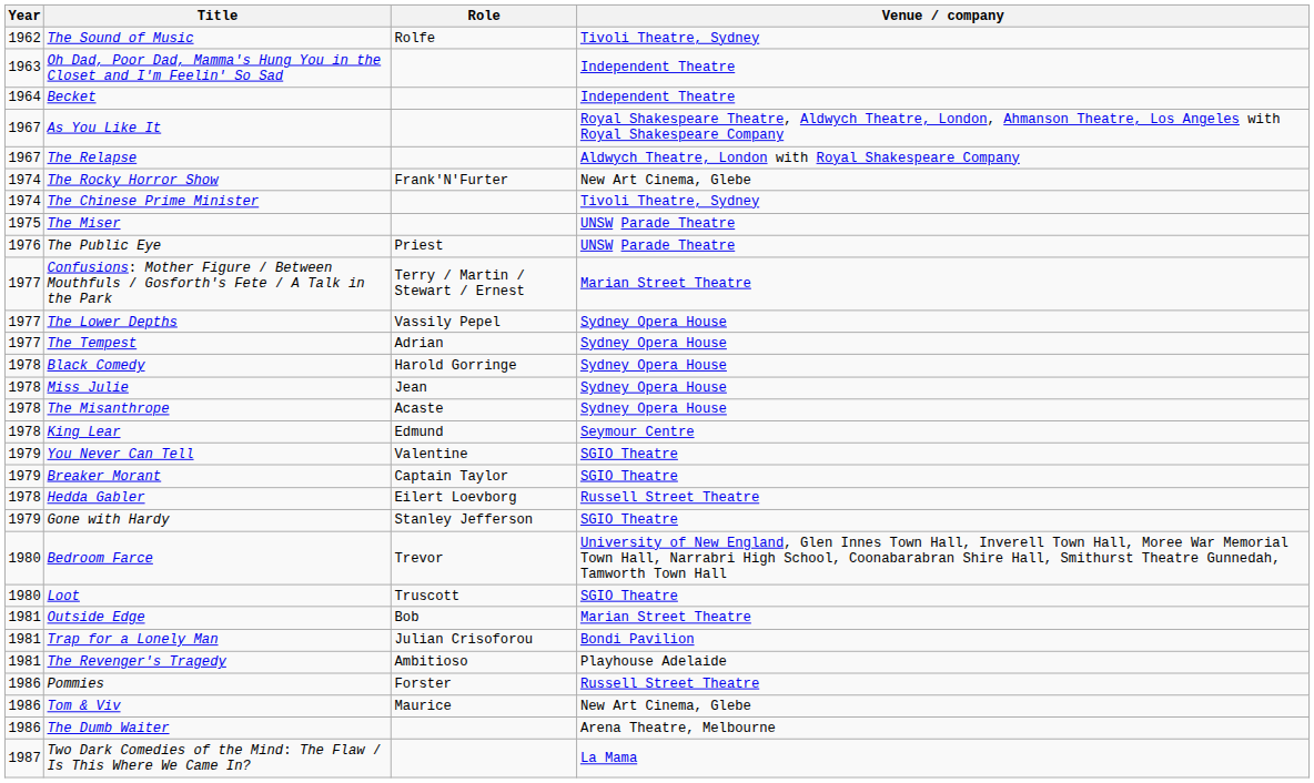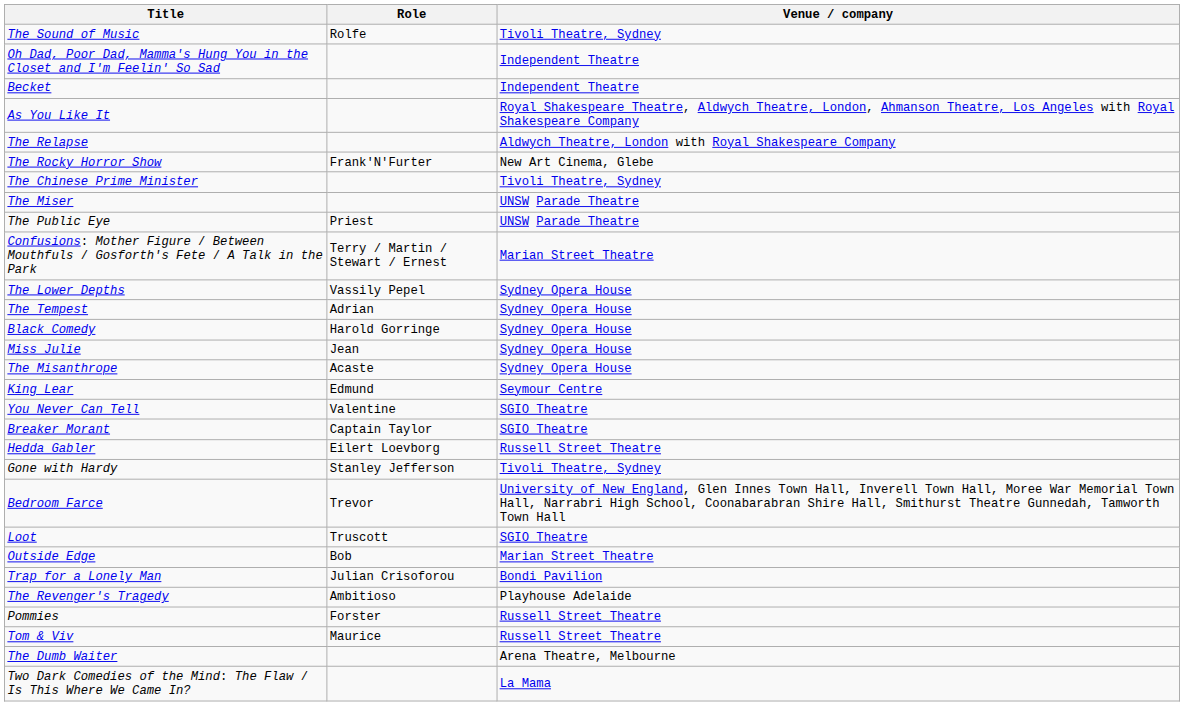 <table class="wikitable sortable">
 <tr>
-<th>Year</th>
 <th>Title</th>
 <th>Role</th>
 <th>Venue / company</th>
 </tr>
 <tr>
-<td>1962</td>
 <td><em><a href='#'>The Sound of Music</a></em></td>
 <td>Rolfe</td>
 <td><a href='#'>Tivoli Theatre, Sydney</a></td>
 </tr>
 <tr>
-<td>1963</td>
 <td><em><a href='#'>Oh Dad, Poor Dad, Mamma's Hung You in the Closet and I'm Feelin' So Sad</a></em></td>
 <td></td>
 <td><a href='#'>Independent Theatre</a></td>
 </tr>
 <tr>
-<td>1964</td>
 <td><em><a href='#'>Becket</a></em></td>
 <td></td>
 <td><a href='#'>Independent Theatre</a></td>
 </tr>
 <tr>
-<td>1967</td>
 <td><em><a href='#'>As You Like It</a></em></td>
 <td></td>
 <td><a href='#'>Royal Shakespeare Theatre</a>, <a href='#'>Aldwych Theatre, London</a>, <a href='#'>Ahmanson Theatre, Los Angeles</a> with <a href='#'>Royal Shakespeare Company</a></td>
 </tr>
 <tr>
-<td>1967</td>
 <td><em><a href='#'>The Relapse</a></em></td>
 <td></td>
 <td><a href='#'>Aldwych Theatre, London</a> with <a href='#'>Royal Shakespeare Company</a></td>
 </tr>
 <tr>
-<td>1974</td>
 <td><em><a href='#'>The Rocky Horror Show</a></em></td>
 <td>Frank'N'Furter</td>
 <td>New Art Cinema, Glebe</td>
 </tr>
 <tr>
-<td>1974</td>
 <td><em><a href='#'>The Chinese Prime Minister</a></em></td>
 <td></td>
 <td><a href='#'>Tivoli Theatre, Sydney</a></td>
 </tr>
 <tr>
-<td>1975</td>
 <td><em><a href='#'>The Miser</a></em></td>
 <td></td>
 <td><a href='#'>UNSW</a> <a href='#'>Parade Theatre</a></td>
 </tr>
 <tr>
-<td>1976</td>
 <td><em>The Public Eye</em></td>
 <td>Priest</td>
 <td><a href='#'>UNSW</a> <a href='#'>Parade Theatre</a></td>
 </tr>
 <tr>
-<td>1977</td>
 <td><em><a href='#'>Confusions</a></em>: <em>Mother Figure</em> / <em>Between Mouthfuls</em> / <em>Gosforth's Fete</em> / <em>A Talk in the Park</em></td>
 <td>Terry /  Martin /  Stewart /  Ernest</td>
 <td><a href='#'>Marian Street Theatre</a></td>
 </tr>
 <tr>
-<td>1977</td>
 <td><em><a href='#'>The Lower Depths</a></em></td>
 <td>Vassily Pepel</td>
 <td><a href='#'>Sydney Opera House</a></td>
 </tr>
 <tr>
-<td>1977</td>
 <td><em><a href='#'>The Tempest</a></em></td>
 <td>Adrian</td>
 <td><a href='#'>Sydney Opera House</a></td>
 </tr>
 <tr>
-<td>1978</td>
 <td><em><a href='#'>Black Comedy</a></em></td>
 <td>Harold Gorringe</td>
 <td><a href='#'>Sydney Opera House</a></td>
 </tr>
 <tr>
-<td>1978</td>
 <td><em><a href='#'>Miss Julie</a></em></td>
 <td>Jean</td>
 <td><a href='#'>Sydney Opera House</a></td>
 </tr>
 <tr>
-<td>1978</td>
 <td><em><a href='#'>The Misanthrope</a></em></td>
 <td>Acaste</td>
 <td><a href='#'>Sydney Opera House</a></td>
 </tr>
 <tr>
-<td>1978</td>
 <td><em><a href='#'>King Lear</a></em></td>
 <td>Edmund</td>
 <td><a href='#'>Seymour Centre</a></td>
 </tr>
 <tr>
-<td>1979</td>
 <td><em><a href='#'>You Never Can Tell</a></em></td>
 <td>Valentine</td>
 <td><a href='#'>SGIO Theatre</a></td>
 </tr>
 <tr>
-<td>1979</td>
 <td><em><a href='#'>Breaker Morant</a></em></td>
 <td>Captain Taylor</td>
 <td><a href='#'>SGIO Theatre</a></td>
 </tr>
 <tr>
-<td>1978</td>
 <td><em><a href='#'>Hedda Gabler</a></em></td>
 <td>Eilert Loevborg</td>
 <td><a href='#'>Russell Street Theatre</a></td>
 </tr>
 <tr>
-<td>1979</td>
 <td><em>Gone with Hardy</em></td>
 <td>Stanley Jefferson</td>
-<td><a href='#'>SGIO Theatre</a></td>
+<td><a href='#'>Tivoli Theatre, Sydney</a></td>
 </tr>
 <tr>
-<td>1980</td>
 <td><em><a href='#'>Bedroom Farce</a></em></td>
 <td>Trevor</td>
 <td><a href='#'>University of New England</a>, Glen Innes Town Hall, Inverell Town Hall, Moree War Memorial Town Hall, Narrabri High School, Coonabarabran Shire Hall, Smithurst Theatre Gunnedah, Tamworth Town Hall</td>
 </tr>
 <tr>
-<td>1980</td>
 <td><em><a href='#'>Loot</a></em></td>
 <td>Truscott</td>
 <td><a href='#'>SGIO Theatre</a></td>
 </tr>
 <tr>
-<td>1981</td>
 <td><em><a href='#'>Outside Edge</a></em></td>
 <td>Bob</td>
 <td><a href='#'>Marian Street Theatre</a></td>
 </tr>
 <tr>
-<td>1981</td>
 <td><em><a href='#'>Trap for a Lonely Man</a></em></td>
 <td>Julian Crisoforou</td>
 <td><a href='#'>Bondi Pavilion</a></td>
 </tr>
 <tr>
-<td>1981</td>
 <td><em><a href='#'>The Revenger's Tragedy</a></em></td>
 <td>Ambitioso</td>
 <td>Playhouse Adelaide</td>
 </tr>
 <tr>
-<td>1986</td>
 <td><em>Pommies</em></td>
 <td>Forster</td>
 <td><a href='#'>Russell Street Theatre</a></td>
 </tr>
 <tr>
-<td>1986</td>
 <td><em><a href='#'>Tom & Viv</a></em></td>
 <td>Maurice</td>
-<td>New Art Cinema, Glebe</td>
+<td><a href='#'>Russell Street Theatre</a></td>
 </tr>
 <tr>
-<td>1986</td>
 <td><em><a href='#'>The Dumb Waiter</a></em></td>
 <td></td>
 <td>Arena Theatre, Melbourne</td>
 </tr>
 <tr>
-<td>1987</td>
 <td><em>Two Dark Comedies of the Mind</em>: <em>The Flaw</em> / <em>Is This Where We Came In?</em></td>
 <td></td>
 <td><a href='#'>La Mama</a></td>
 </tr>
 </table>
